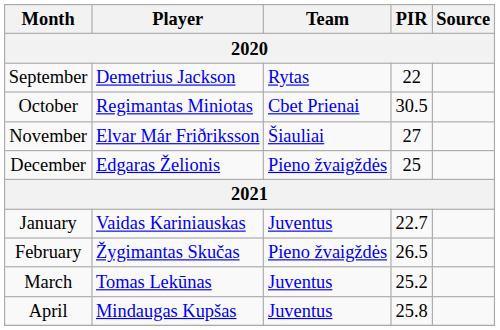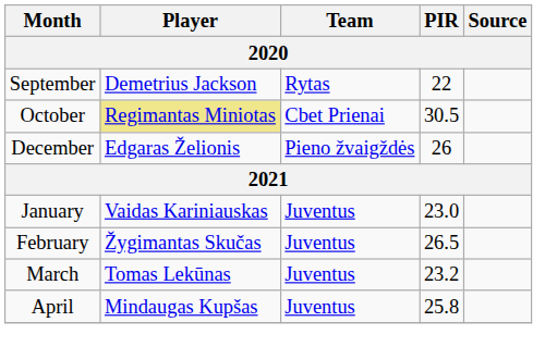 <table class="wikitable sortable" style="text-align: center;">
 <tr>
 <th>Month</th>
 <th>Player</th>
 <th>Team</th>
 <th>PIR</th>
 <th>Source</th>
 </tr>
 <tr>
 <th colspan=5>2020</th>
 </tr>
 <tr>
 <td>September</td>
 <td align="left"> <a href='#'>Demetrius Jackson</a></td>
 <td align="left"><a href='#'>Rytas</a></td>
 <td>22</td>
 <td></td>
 </tr>
 <tr>
 <td>October</td>
-<td align="left"> <a href='#'>Regimantas Miniotas</a></td>
+<td align="left" style="background: khaki;"> <a href='#'>Regimantas Miniotas</a></td>
 <td align="left"><a href='#'>Cbet Prienai</a></td>
 <td>30.5</td>
-<td></td>
-</tr>
-<tr>
-<td>November</td>
-<td align="left"> <a href='#'>Elvar Már Friðriksson</a></td>
-<td align="left"><a href='#'>Šiauliai</a></td>
-<td>27</td>
 <td></td>
 </tr>
 <tr>
 <td>December</td>
 <td align="left"> <a href='#'>Edgaras Želionis</a></td>
 <td align="left"><a href='#'>Pieno žvaigždės</a></td>
-<td>25</td>
+<td>26</td>
 <td></td>
 </tr>
 <tr>
 <th colspan=5>2021</th>
 </tr>
 <tr>
 <td>January</td>
 <td align="left"> <a href='#'>Vaidas Kariniauskas</a></td>
 <td align="left"><a href='#'>Juventus</a></td>
-<td>22.7</td>
+<td>23.0</td>
 <td></td>
 </tr>
 <tr>
 <td>February</td>
 <td align="left"> <a href='#'>Žygimantas Skučas</a></td>
-<td align="left"><a href='#'>Pieno žvaigždės</a></td>
+<td align="left"><a href='#'>Juventus</a></td>
 <td>26.5</td>
 <td></td>
 </tr>
 <tr>
 <td>March</td>
 <td align="left"> <a href='#'>Tomas Lekūnas</a></td>
 <td align="left"><a href='#'>Juventus</a></td>
-<td>25.2</td>
+<td>23.2</td>
 <td></td>
 </tr>
 <tr>
 <td>April</td>
 <td align="left"> <a href='#'>Mindaugas Kupšas</a></td>
 <td align="left"><a href='#'>Juventus</a></td>
 <td>25.8</td>
 <td></td>
 </tr>
 <tr>
 </tr>
 </table>
